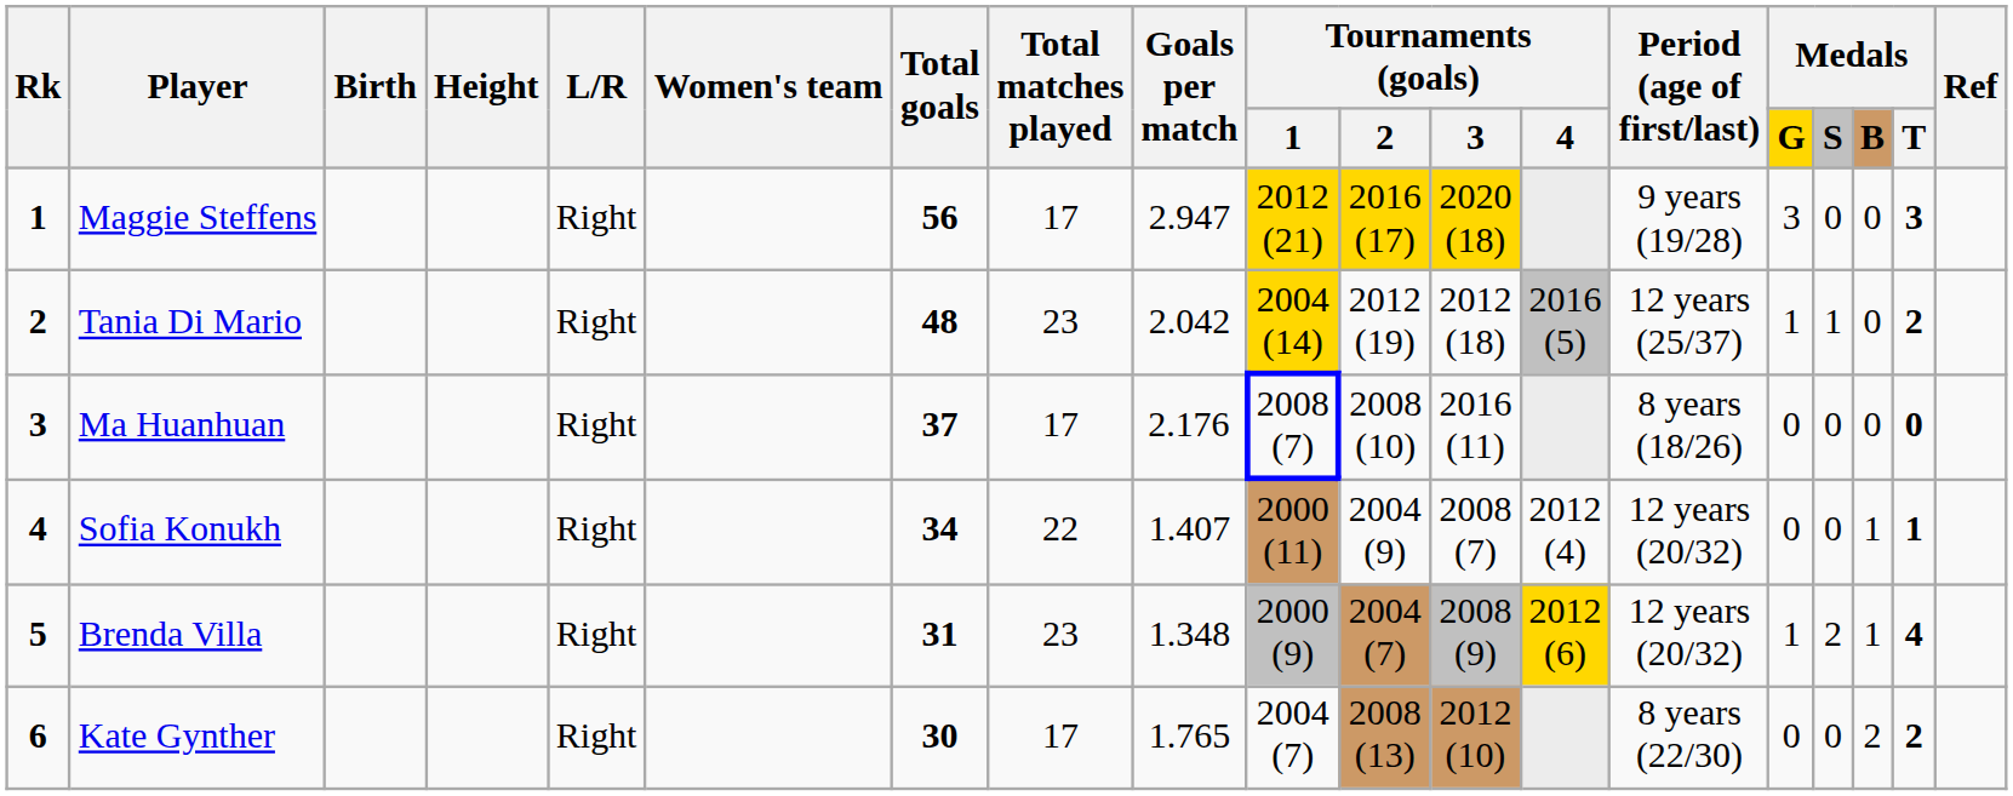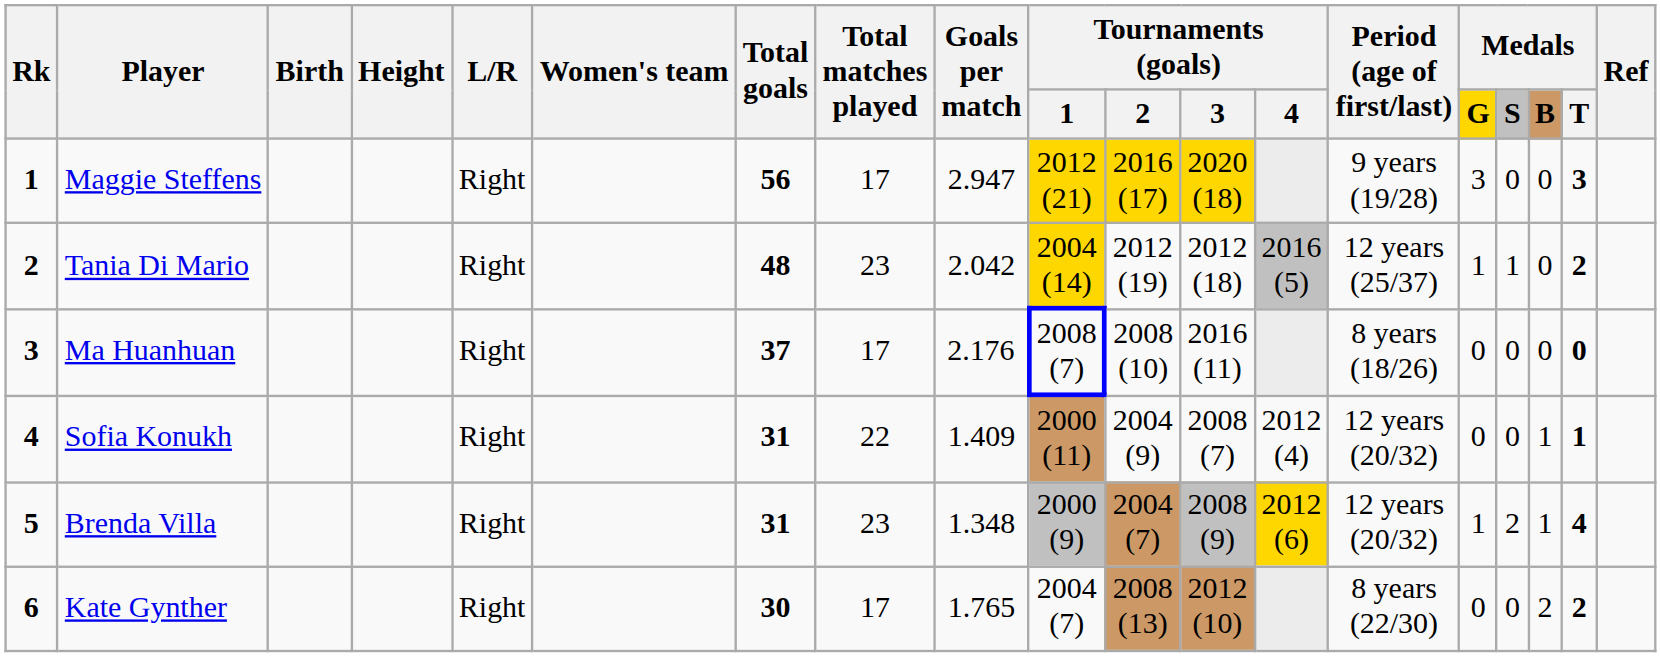 <table class="wikitable sortable" style="text-align: center; font-size: 80%; margin-left: 1em;">
 <tr>
 <th rowspan="2">Rk</th>
 <th rowspan="2">Player</th>
 <th rowspan="2">Birth</th>
 <th rowspan="2">Height</th>
 <th rowspan="2">L/R</th>
 <th rowspan="2">Women's team</th>
 <th rowspan="2">Total<br>goals</th>
 <th rowspan="2">Total<br>matches<br>played</th>
 <th rowspan="2">Goals<br>per<br>match</th>
 <th colspan="4">Tournaments<br>(goals)</th>
 <th rowspan="2">Period<br>(age of<br>first/last)</th>
 <th colspan="4">Medals</th>
 <th rowspan="2" class="unsortable">Ref</th>
 </tr>
 <tr>
 <th>1</th>
 <th class="unsortable">2</th>
 <th class="unsortable">3</th>
 <th class="unsortable">4</th>
 <th style="background-color: gold;">G</th>
 <th style="background-color: silver;">S</th>
 <th style="background-color: #cc9966;">B</th>
 <th>T</th>
 </tr>
 <tr>
 <td><strong>1</strong></td>
 <td style="text-align: left;" data-sort-value="Steffens, Maggie"><a href='#'>Maggie Steffens</a></td>
 <td></td>
 <td></td>
 <td>Right</td>
 <td style="text-align: left;"></td>
 <td><strong>56</strong></td>
 <td>17</td>
 <td>2.947</td>
 <td style="background-color: gold;">2012<br>(21)</td>
 <td style="background-color: gold;">2016<br>(17)</td>
 <td style="background-color: gold;">2020<br>(18)</td>
 <td style="background-color: #ececec;"></td>
 <td>9 years<br>(19/28)</td>
 <td>3</td>
 <td>0</td>
 <td>0</td>
 <td><strong>3</strong></td>
 <td></td>
 </tr>
 <tr>
 <td><strong>2</strong></td>
 <td style="text-align: left;" data-sort-value="Di Mario, Tania"><a href='#'>Tania Di Mario</a></td>
 <td></td>
 <td></td>
 <td>Right</td>
 <td style="text-align: left;"></td>
 <td><strong>48</strong></td>
 <td>23</td>
 <td>2.042</td>
 <td style="background-color: gold;">2004<br>(14)</td>
 <td>2012<br>(19)</td>
 <td>2012<br>(18)</td>
 <td style="background-color: silver;">2016<br>(5)</td>
 <td>12 years<br>(25/37)</td>
 <td>1</td>
 <td>1</td>
 <td>0</td>
 <td><strong>2</strong></td>
 <td></td>
 </tr>
 <tr>
 <td><strong>3</strong></td>
 <td style="text-align: left;" data-sort-value="Ma, Huanhuan"><a href='#'>Ma Huanhuan</a></td>
 <td></td>
 <td></td>
 <td>Right</td>
 <td style="text-align: left;"></td>
 <td><strong>37</strong></td>
 <td>17</td>
 <td>2.176</td>
 <td style="border: 2px solid blue;">2008<br>(7)</td>
 <td>2008<br>(10)</td>
 <td>2016<br>(11)</td>
 <td style="background-color: #ececec;"></td>
 <td>8 years<br>(18/26)</td>
 <td>0</td>
 <td>0</td>
 <td>0</td>
 <td><strong>0</strong></td>
 <td></td>
 </tr>
 <tr>
 <td><strong>4</strong></td>
 <td style="text-align: left;" data-sort-value="Konukh, Sofia"><a href='#'>Sofia Konukh</a></td>
 <td></td>
 <td></td>
 <td>Right</td>
 <td style="text-align: left;"></td>
-<td><strong>34</strong></td>
+<td><strong>31</strong></td>
 <td>22</td>
-<td>1.407</td>
+<td>1.409</td>
 <td style="background-color: #cc9966;">2000<br>(11)</td>
 <td>2004<br>(9)</td>
 <td>2008<br>(7)</td>
 <td>2012<br>(4)</td>
 <td>12 years<br>(20/32)</td>
 <td>0</td>
 <td>0</td>
 <td>1</td>
 <td><strong>1</strong></td>
 <td></td>
 </tr>
 <tr>
 <td><strong>5</strong></td>
 <td style="text-align: left;" data-sort-value="Villa, Brenda"><a href='#'>Brenda Villa</a></td>
 <td></td>
 <td></td>
 <td>Right</td>
 <td style="text-align: left;"></td>
 <td><strong>31</strong></td>
 <td>23</td>
 <td>1.348</td>
 <td style="background-color: silver;">2000<br>(9)</td>
 <td style="background-color: #cc9966;">2004<br>(7)</td>
 <td style="background-color: silver;">2008<br>(9)</td>
 <td style="background-color: gold;">2012<br>(6)</td>
 <td>12 years<br>(20/32)</td>
 <td>1</td>
 <td>2</td>
 <td>1</td>
 <td><strong>4</strong></td>
 <td></td>
 </tr>
 <tr>
 <td><strong>6</strong></td>
 <td style="text-align: left;" data-sort-value="Gynther, Kate"><a href='#'>Kate Gynther</a></td>
 <td></td>
 <td></td>
 <td>Right</td>
 <td style="text-align: left;"></td>
 <td><strong>30</strong></td>
 <td>17</td>
 <td>1.765</td>
 <td>2004<br>(7)</td>
 <td style="background-color: #cc9966;">2008<br>(13)</td>
 <td style="background-color: #cc9966;">2012<br>(10)</td>
 <td style="background-color: #ececec;"></td>
 <td>8 years<br>(22/30)</td>
 <td>0</td>
 <td>0</td>
 <td>2</td>
 <td><strong>2</strong></td>
 <td></td>
 </tr>
 </table>
